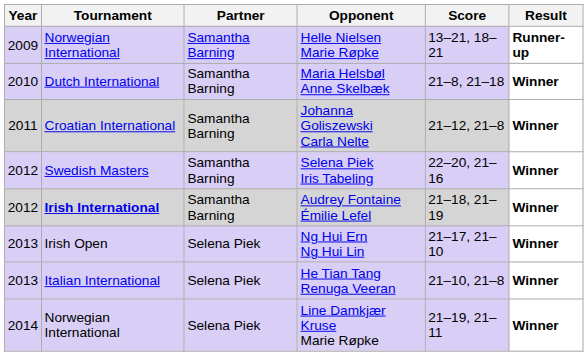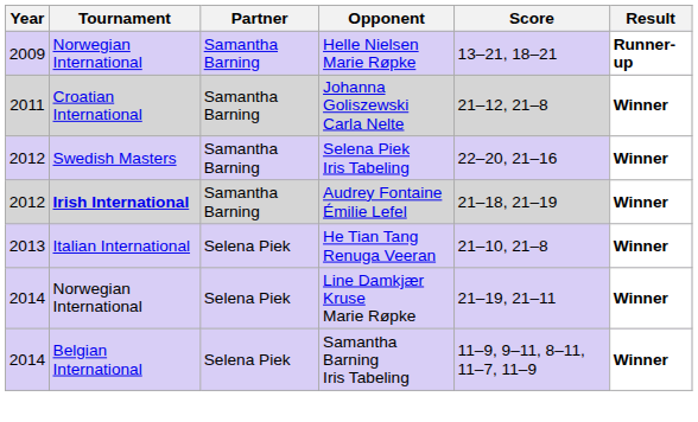 <table class="sortable wikitable" style="font-size: 90%;">
 <tr>
 <th>Year</th>
 <th>Tournament</th>
 <th>Partner</th>
 <th>Opponent</th>
 <th>Score</th>
 <th>Result</th>
 </tr>
 <tr style="background:#D8CEF6">
 <td align="center">2009</td>
 <td align="left"><a href='#'>Norwegian International</a></td>
 <td align="left"> <a href='#'>Samantha Barning</a></td>
 <td align="left"> <a href='#'>Helle Nielsen</a><br> <a href='#'>Marie Røpke</a></td>
 <td align="left">13–21, 18–21</td>
 <td style="text-align:left; background:white"> <strong>Runner-up</strong></td>
-</tr>
-<tr style="background:#D8CEF6">
-<td align="center">2010</td>
-<td align="left"><a href='#'>Dutch International</a></td>
-<td align="left"> Samantha Barning</td>
-<td align="left"> <a href='#'>Maria Helsbøl</a><br> <a href='#'>Anne Skelbæk</a></td>
-<td align="left">21–8, 21–18</td>
-<td style="text-align:left; background:white"> <strong>Winner</strong></td>
 </tr>
 <tr style="background:#D5D5D5">
 <td align="center">2011</td>
 <td align="left"><a href='#'>Croatian International</a></td>
 <td align="left"> Samantha Barning</td>
 <td align="left"> <a href='#'>Johanna Goliszewski</a><br> <a href='#'>Carla Nelte</a></td>
 <td align="left">21–12, 21–8</td>
 <td style="text-align:left; background:white"> <strong>Winner</strong></td>
 </tr>
 <tr style="background:#D8CEF6">
 <td align="center">2012</td>
 <td align="left"><a href='#'>Swedish Masters</a></td>
 <td align="left"> Samantha Barning</td>
 <td align="left"> <a href='#'>Selena Piek</a><br> <a href='#'>Iris Tabeling</a></td>
 <td align="left">22–20, 21–16</td>
 <td style="text-align:left; background:white"> <strong>Winner</strong></td>
 </tr>
 <tr style="background:#D5D5D5">
 <td align="center">2012</td>
 <td align="left"><strong><a href='#'>Irish International</a></strong></td>
 <td align="left"> Samantha Barning</td>
 <td align="left"> <a href='#'>Audrey Fontaine</a><br> <a href='#'>Émilie Lefel</a></td>
 <td align="left">21–18, 21–19</td>
 <td style="text-align:left; background:white"> <strong>Winner</strong></td>
 </tr>
 <tr style="background:#D8CEF6">
 <td align="center">2013</td>
-<td align="left">Irish Open</td>
-<td align="left"> Selena Piek</td>
-<td align="left"> <a href='#'>Ng Hui Ern</a><br> <a href='#'>Ng Hui Lin</a></td>
-<td align="left">21–17, 21–10</td>
-<td style="text-align:left; background:white"> <strong>Winner</strong></td>
-</tr>
-<tr style="background:#D8CEF6">
-<td align="center">2013</td>
 <td align="left"><a href='#'>Italian International</a></td>
 <td align="left"> Selena Piek</td>
 <td align="left"> <a href='#'>He Tian Tang</a><br> <a href='#'>Renuga Veeran</a></td>
 <td align="left">21–10, 21–8</td>
 <td style="text-align:left; background:white"> <strong>Winner</strong></td>
 </tr>
 <tr style="background:#D8CEF6">
 <td align="center">2014</td>
 <td align="left">Norwegian International</td>
 <td align="left"> Selena Piek</td>
 <td align="left"> <a href='#'>Line Damkjær Kruse</a><br> Marie Røpke</td>
 <td align="left">21–19, 21–11</td>
 <td style="text-align:left; background:white"> <strong>Winner</strong></td>
 </tr>
+<tr style="background:#D8CEF6">
+<td align="center">2014</td>
+<td align="left"><a href='#'>Belgian International</a></td>
+<td align="left"> Selena Piek</td>
+<td align="left"> Samantha Barning<br> Iris Tabeling</td>
+<td align="left">11–9, 9–11, 8–11, 11–7, 11–9</td>
+<td style="text-align:left; background:white"> <strong>Winner</strong></td>
+</tr>
 </table>
